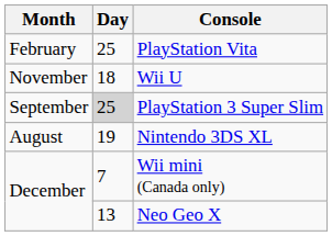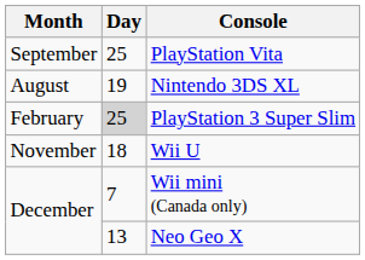 <table class="wikitable">
 <tr>
 <th>Month</th>
 <th>Day</th>
 <th>Console</th>
 </tr>
 <tr>
-<td>February</td>
+<td>September</td>
 <td>25</td>
 <td><a href='#'>PlayStation Vita</a></td>
+</tr>
+<tr>
+<td>August</td>
+<td>19</td>
+<td><a href='#'>Nintendo 3DS XL</a></td>
+</tr>
+<tr>
+<td>February</td>
+<td style="background: lightgrey;">25</td>
+<td><a href='#'>PlayStation 3 Super Slim</a></td>
 </tr>
 <tr>
 <td>November</td>
 <td>18</td>
 <td><a href='#'>Wii U</a></td>
-</tr>
-<tr>
-<td>September</td>
-<td style="background: lightgrey;">25</td>
-<td><a href='#'>PlayStation 3 Super Slim</a></td>
-</tr>
-<tr>
-<td>August</td>
-<td>19</td>
-<td><a href='#'>Nintendo 3DS XL</a></td>
 </tr>
 <tr>
 <td rowspan="2">December</td>
 <td>7</td>
 <td><a href='#'>Wii mini</a><br><small>(Canada only)</small></td>
 </tr>
 <tr>
 <td>13</td>
 <td><a href='#'>Neo Geo X</a></td>
 </tr>
 </table>
